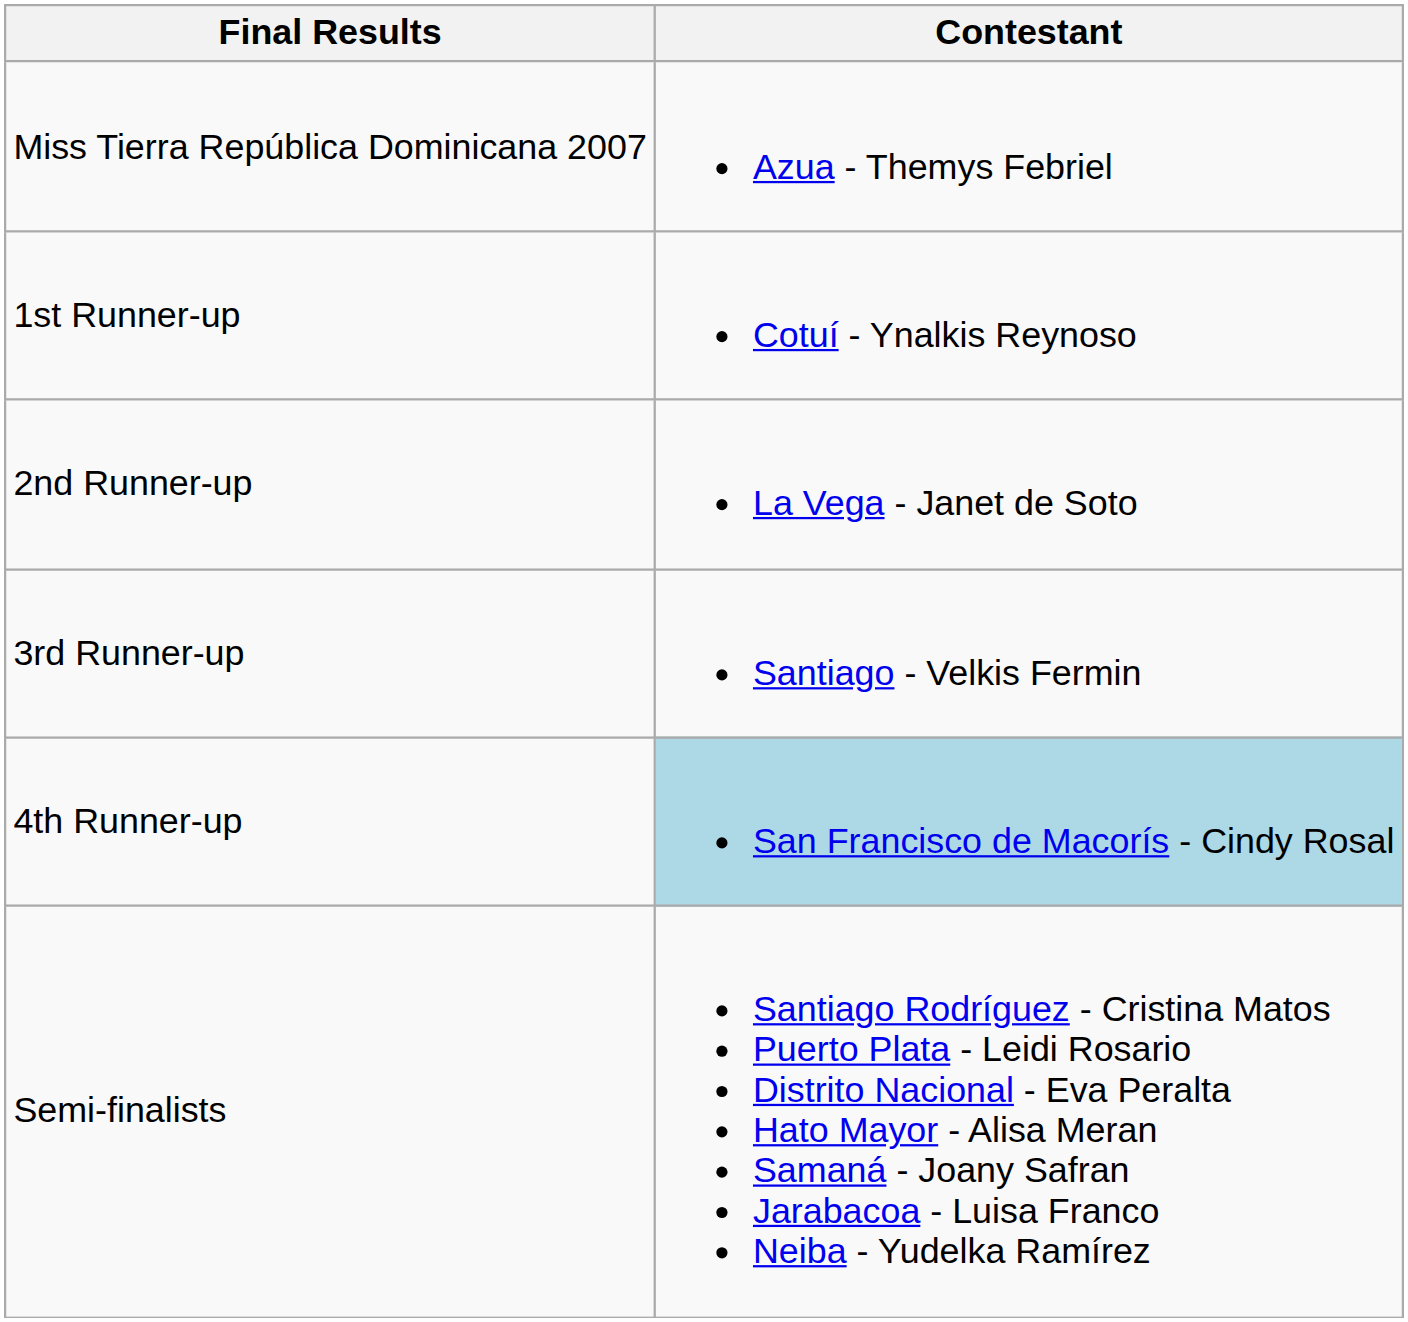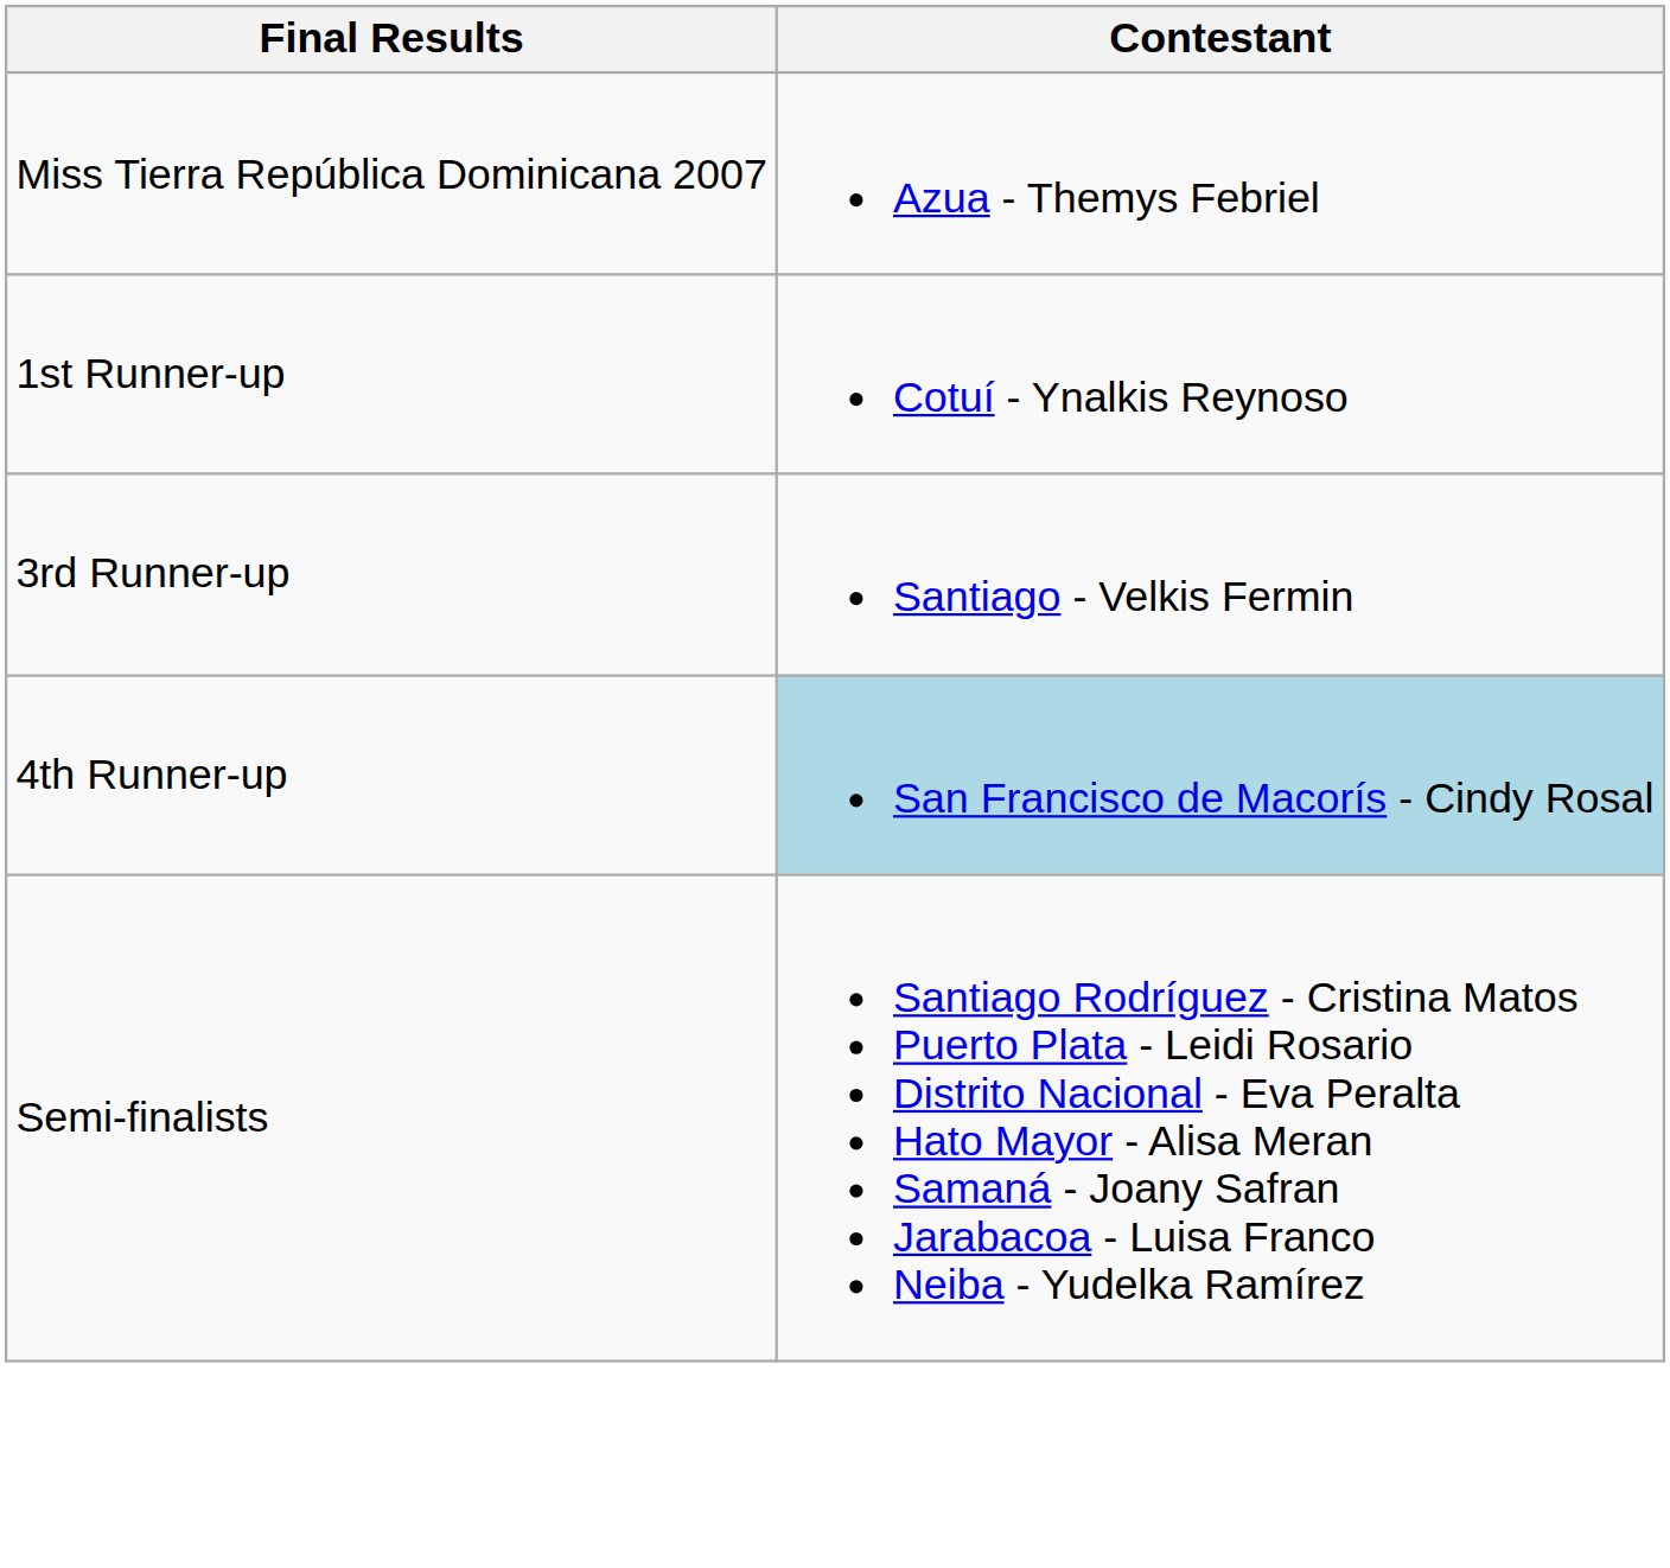 <table class="wikitable">
 <tr>
 <th>Final Results</th>
 <th>Contestant</th>
 </tr>
 <tr>
 <td>Miss Tierra República Dominicana 2007</td>
 <td><br><ul><li><a href='#'>Azua</a> - Themys Febriel</li></ul></td>
 </tr>
 <tr>
 <td>1st Runner-up</td>
 <td><br><ul><li><a href='#'>Cotuí</a> - Ynalkis Reynoso</li></ul></td>
 </tr>
 <tr>
-<td>2nd Runner-up</td>
-<td><br><ul><li><a href='#'>La Vega</a> - Janet de Soto</li></ul></td>
-</tr>
-<tr>
 <td>3rd Runner-up</td>
 <td><br><ul><li><a href='#'>Santiago</a> - Velkis Fermin</li></ul></td>
 </tr>
 <tr>
 <td>4th Runner-up</td>
 <td style="background: lightblue;"><br><ul><li><a href='#'>San Francisco de Macorís</a> - Cindy Rosal</li></ul></td>
 </tr>
 <tr>
 <td>Semi-finalists</td>
 <td><br><ul><li><a href='#'>Santiago Rodríguez</a> - Cristina Matos</li><li><a href='#'>Puerto Plata</a> - Leidi Rosario</li><li><a href='#'>Distrito Nacional</a> - Eva Peralta</li><li><a href='#'>Hato Mayor</a> - Alisa Meran</li><li><a href='#'>Samaná</a> - Joany Safran</li><li><a href='#'>Jarabacoa</a> - Luisa Franco</li><li><a href='#'>Neiba</a> - Yudelka Ramírez</li></ul></td>
 </tr>
 </table>
